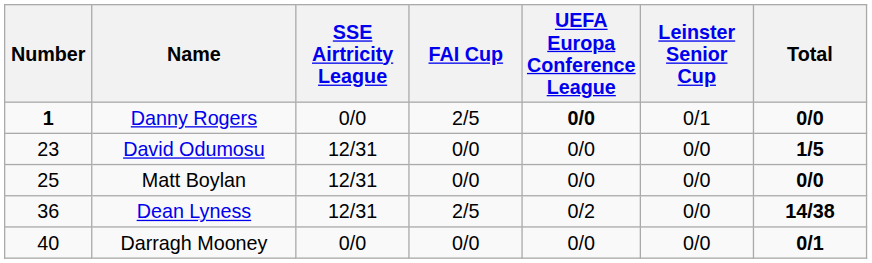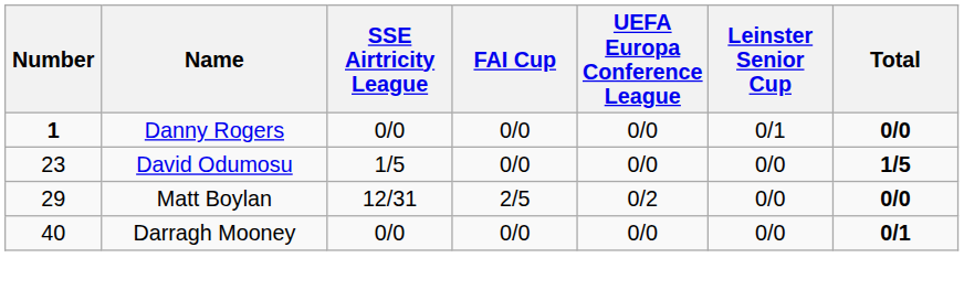 <table class="wikitable" style="font-size: 95%; text-align: center;">
 <tr>
 <th width=60>Number</th>
 <th width=150>Name</th>
 <th width=80><a href='#'>SSE Airtricity League</a></th>
 <th width=80><a href='#'>FAI Cup</a></th>
 <th width=80><a href='#'>UEFA Europa Conference League</a></th>
 <th width=80><a href='#'>Leinster Senior Cup</a></th>
 <th width=80>Total</th>
 </tr>
 <tr>
 <td><strong>1</strong></td>
 <td><a href='#'>Danny Rogers</a></td>
 <td>0/0</td>
-<td>2/5</td>
-<td><strong>0/0</strong></td>
+<td>0/0</td>
+<td>0/0</td>
 <td>0/1</td>
 <td><strong>0/0</strong></td>
 </tr>
 <tr>
 <td>23</td>
 <td><a href='#'>David Odumosu</a></td>
-<td>12/31</td>
+<td>1/5</td>
 <td>0/0</td>
 <td>0/0</td>
 <td>0/0</td>
 <td><strong>1/5</strong></td>
 </tr>
 <tr>
-<td>25</td>
+<td>29</td>
 <td>Matt Boylan</td>
-<td>12/31</td>
-<td>0/0</td>
-<td>0/0</td>
-<td>0/0</td>
-<td><strong>0/0</strong></td>
-</tr>
-<tr>
-<td>36</td>
-<td><a href='#'>Dean Lyness</a></td>
 <td>12/31</td>
 <td>2/5</td>
 <td>0/2</td>
 <td>0/0</td>
-<td><strong>14/38</strong></td>
+<td><strong>0/0</strong></td>
 </tr>
 <tr>
 <td>40</td>
 <td>Darragh Mooney</td>
 <td>0/0</td>
 <td>0/0</td>
 <td>0/0</td>
 <td>0/0</td>
 <td><strong>0/1</strong></td>
 </tr>
 </table>
